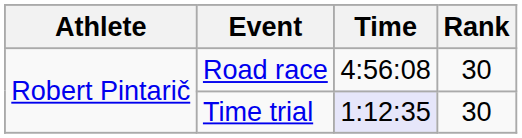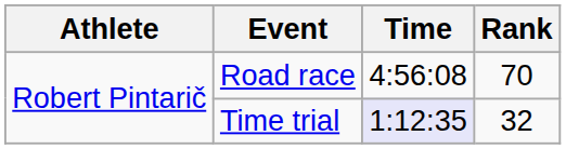 <table class=wikitable style="font-size:90%">
 <tr>
 <th>Athlete</th>
 <th>Event</th>
 <th>Time</th>
 <th>Rank</th>
 </tr>
 <tr align=center>
 <td align=left rowspan=2><a href='#'>Robert Pintarič</a></td>
 <td align=left><a href='#'>Road race</a></td>
 <td>4:56:08</td>
-<td>30</td>
+<td>70</td>
 </tr>
 <tr align=center>
 <td align=left><a href='#'>Time trial</a></td>
 <td style="background: lavender;">1:12:35</td>
-<td>30</td>
+<td>32</td>
 </tr>
 </table>
